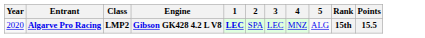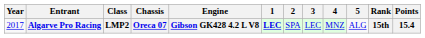 <table class="wikitable" style="text-align:center; font-size:85%">
 <tr>
 <th>Year</th>
 <th>Entrant</th>
 <th>Class</th>
+<th>Chassis</th>
 <th>Engine</th>
 <th>1</th>
 <th>2</th>
 <th>3</th>
 <th>4</th>
 <th>5</th>
 <th>Rank</th>
 <th>Points</th>
 </tr>
 <tr>
-<td><a href='#'>2020</a></td>
+<td><a href='#'>2017</a></td>
 <th nowrap><a href='#'>Algarve Pro Racing</a></th>
 <th>LMP2</th>
+<th nowrap><a href='#'>Oreca 07</a></th>
 <th nowrap><a href='#'>Gibson</a> GK428 4.2 L V8</th>
 <td style="background:#DFFFDF;"><strong><a href='#'>LEC</a><br></strong></td>
 <td style="background:#DFFFDF;"><a href='#'>SPA</a><br></td>
 <td style="background:#DFFFDF;"><a href='#'>LEC</a><br></td>
 <td style="background:#DFFFDF;"><a href='#'>MNZ</a><br></td>
 <td><a href='#'>ALG</a></td>
 <th>15th</th>
-<th>15.5</th>
+<th>15.4</th>
 </tr>
 </table>
